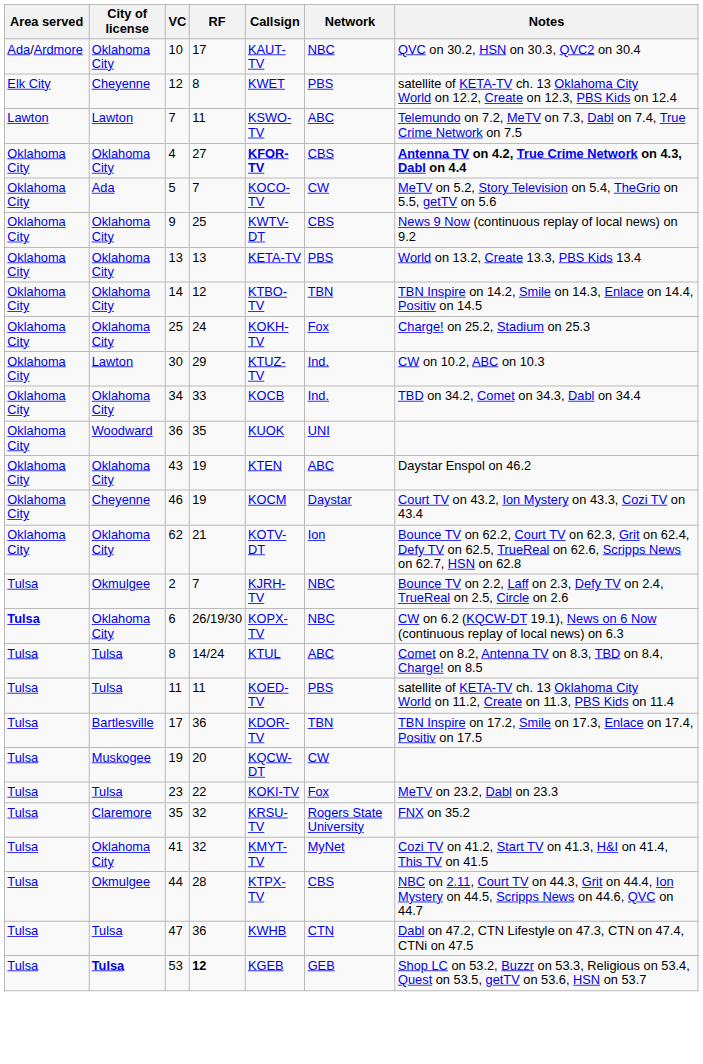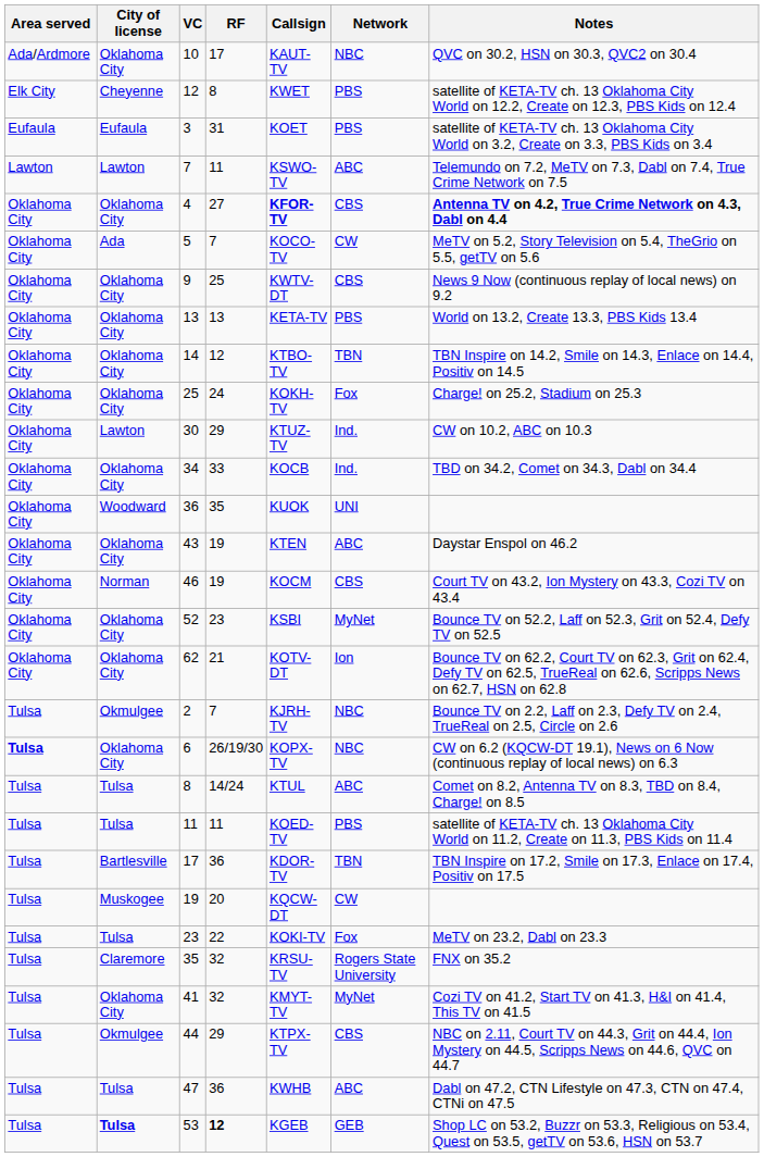 <table class="sortable wikitable" style="margin: 1em 1em 1em 0; background: #f9f9f9;">
 <tr>
 <th>Area served</th>
 <th>City of license</th>
 <th>VC</th>
 <th>RF</th>
 <th>Callsign</th>
 <th>Network</th>
 <th class="unsortable">Notes</th>
 </tr>
 <tr style="vertical-align: top; text-align: left;">
 <td><a href='#'>Ada</a>/<a href='#'>Ardmore</a></td>
 <td><a href='#'>Oklahoma City</a></td>
 <td>10</td>
 <td>17</td>
 <td><a href='#'>KAUT-TV</a></td>
 <td><a href='#'>NBC</a></td>
 <td><a href='#'>QVC</a> on 30.2, <a href='#'>HSN</a> on 30.3, <a href='#'>QVC2</a> on 30.4</td>
 </tr>
 <tr style="vertical-align: top; text-align: left;">
 <td><a href='#'>Elk City</a></td>
 <td><a href='#'>Cheyenne</a></td>
 <td>12</td>
 <td>8</td>
 <td><a href='#'>KWET</a></td>
 <td><a href='#'>PBS</a></td>
 <td>satellite of <a href='#'>KETA-TV</a> ch. 13 <a href='#'>Oklahoma City</a><br><a href='#'>World</a> on 12.2, <a href='#'>Create</a> on 12.3, <a href='#'>PBS Kids</a> on 12.4</td>
+</tr>
+<tr style="vertical-align: top; text-align: left;">
+<td><a href='#'>Eufaula</a></td>
+<td><a href='#'>Eufaula</a></td>
+<td>3</td>
+<td>31</td>
+<td><a href='#'>KOET</a></td>
+<td><a href='#'>PBS</a></td>
+<td>satellite of <a href='#'>KETA-TV</a> ch. 13 <a href='#'>Oklahoma City</a><br><a href='#'>World</a> on 3.2, <a href='#'>Create</a> on 3.3, <a href='#'>PBS Kids</a> on 3.4</td>
 </tr>
 <tr style="vertical-align: top; text-align: left;">
 <td><a href='#'>Lawton</a></td>
 <td><a href='#'>Lawton</a></td>
 <td>7</td>
 <td>11</td>
 <td><a href='#'>KSWO-TV</a></td>
 <td><a href='#'>ABC</a></td>
 <td><a href='#'>Telemundo</a> on 7.2, <a href='#'>MeTV</a> on 7.3, <a href='#'>Dabl</a> on 7.4, <a href='#'>True Crime Network</a> on 7.5</td>
 </tr>
 <tr style="vertical-align: top; text-align: left;">
 <td><a href='#'>Oklahoma City</a></td>
 <td><a href='#'>Oklahoma City</a></td>
 <td>4</td>
 <td>27</td>
 <td><strong><a href='#'>KFOR-TV</a></strong></td>
 <td><a href='#'>CBS</a></td>
 <td><strong><a href='#'>Antenna TV</a> on 4.2, <a href='#'>True Crime Network</a> on 4.3, <a href='#'>Dabl</a> on 4.4</strong></td>
 </tr>
 <tr style="vertical-align: top; text-align: left;">
 <td><a href='#'>Oklahoma City</a></td>
 <td><a href='#'>Ada</a></td>
 <td>5</td>
 <td>7</td>
 <td><a href='#'>KOCO-TV</a></td>
 <td><a href='#'>CW</a></td>
 <td><a href='#'>MeTV</a> on 5.2, <a href='#'>Story Television</a> on 5.4, <a href='#'>TheGrio</a> on 5.5, <a href='#'>getTV</a> on 5.6</td>
 </tr>
 <tr style="vertical-align: top; text-align: left;">
 <td><a href='#'>Oklahoma City</a></td>
 <td><a href='#'>Oklahoma City</a></td>
 <td>9</td>
 <td>25</td>
 <td><a href='#'>KWTV-DT</a></td>
 <td><a href='#'>CBS</a></td>
 <td><a href='#'>News 9 Now</a> (continuous replay of local news) on 9.2</td>
 </tr>
 <tr style="vertical-align: top; text-align: left;">
 <td><a href='#'>Oklahoma City</a></td>
 <td><a href='#'>Oklahoma City</a></td>
 <td>13</td>
 <td>13</td>
 <td><a href='#'>KETA-TV</a></td>
 <td><a href='#'>PBS</a></td>
 <td><a href='#'>World</a> on 13.2, <a href='#'>Create</a> 13.3, <a href='#'>PBS Kids</a> 13.4</td>
 </tr>
 <tr style="vertical-align: top; text-align: left;">
 <td><a href='#'>Oklahoma City</a></td>
 <td><a href='#'>Oklahoma City</a></td>
 <td>14</td>
 <td>12</td>
 <td><a href='#'>KTBO-TV</a></td>
 <td><a href='#'>TBN</a></td>
 <td><a href='#'>TBN Inspire</a> on 14.2, <a href='#'>Smile</a> on 14.3, <a href='#'>Enlace</a> on 14.4, <a href='#'>Positiv</a> on 14.5</td>
 </tr>
 <tr style="vertical-align: top; text-align: left;">
 <td><a href='#'>Oklahoma City</a></td>
 <td><a href='#'>Oklahoma City</a></td>
 <td>25</td>
 <td>24</td>
 <td><a href='#'>KOKH-TV</a></td>
 <td><a href='#'>Fox</a></td>
 <td><a href='#'>Charge!</a> on 25.2, <a href='#'>Stadium</a> on 25.3</td>
 </tr>
 <tr style="vertical-align: top; text-align: left;">
 <td><a href='#'>Oklahoma City</a></td>
 <td><a href='#'>Lawton</a></td>
 <td>30</td>
 <td>29</td>
 <td><a href='#'>KTUZ-TV</a></td>
 <td><a href='#'>Ind.</a></td>
 <td><a href='#'>CW</a> on 10.2, <a href='#'>ABC</a> on 10.3</td>
 </tr>
 <tr style="vertical-align: top; text-align: left;">
 <td><a href='#'>Oklahoma City</a></td>
 <td><a href='#'>Oklahoma City</a></td>
 <td>34</td>
 <td>33</td>
 <td><a href='#'>KOCB</a></td>
 <td><a href='#'>Ind.</a></td>
 <td><a href='#'>TBD</a> on 34.2, <a href='#'>Comet</a> on 34.3, <a href='#'>Dabl</a> on 34.4</td>
 </tr>
 <tr style="vertical-align: top; text-align: left;">
 <td><a href='#'>Oklahoma City</a></td>
 <td><a href='#'>Woodward</a></td>
 <td>36</td>
 <td>35</td>
 <td><a href='#'>KUOK</a></td>
 <td><a href='#'>UNI</a></td>
 <td></td>
 </tr>
 <tr style="vertical-align: top; text-align: left;">
 <td><a href='#'>Oklahoma City</a></td>
 <td><a href='#'>Oklahoma City</a></td>
 <td>43</td>
 <td>19</td>
 <td><a href='#'>KTEN</a></td>
 <td><a href='#'>ABC</a></td>
 <td>Daystar Enspol on 46.2</td>
 </tr>
 <tr style="vertical-align: top; text-align: left;">
 <td><a href='#'>Oklahoma City</a></td>
-<td><a href='#'>Cheyenne</a></td>
+<td><a href='#'>Norman</a></td>
 <td>46</td>
 <td>19</td>
 <td><a href='#'>KOCM</a></td>
-<td><a href='#'>Daystar</a></td>
+<td><a href='#'>CBS</a></td>
 <td><a href='#'>Court TV</a> on 43.2, <a href='#'>Ion Mystery</a> on 43.3, <a href='#'>Cozi TV</a> on 43.4</td>
+</tr>
+<tr style="vertical-align: top; text-align: left;">
+<td><a href='#'>Oklahoma City</a></td>
+<td><a href='#'>Oklahoma City</a></td>
+<td>52</td>
+<td>23</td>
+<td><a href='#'>KSBI</a></td>
+<td><a href='#'>MyNet</a></td>
+<td><a href='#'>Bounce TV</a> on 52.2, <a href='#'>Laff</a> on 52.3, <a href='#'>Grit</a> on 52.4, <a href='#'>Defy TV</a> on 52.5</td>
 </tr>
 <tr style="vertical-align: top; text-align: left;">
 <td><a href='#'>Oklahoma City</a></td>
 <td><a href='#'>Oklahoma City</a></td>
 <td>62</td>
 <td>21</td>
 <td><a href='#'>KOTV-DT</a></td>
 <td><a href='#'>Ion</a></td>
 <td><a href='#'>Bounce TV</a> on 62.2, <a href='#'>Court TV</a> on 62.3, <a href='#'>Grit</a> on 62.4, <a href='#'>Defy TV</a> on 62.5, <a href='#'>TrueReal</a> on 62.6, <a href='#'>Scripps News</a> on 62.7, <a href='#'>HSN</a> on 62.8</td>
 </tr>
 <tr style="vertical-align: top; text-align: left;">
 <td><a href='#'>Tulsa</a></td>
 <td><a href='#'>Okmulgee</a></td>
 <td>2</td>
 <td>7</td>
 <td><a href='#'>KJRH-TV</a></td>
 <td><a href='#'>NBC</a></td>
 <td><a href='#'>Bounce TV</a> on 2.2, <a href='#'>Laff</a> on 2.3, <a href='#'>Defy TV</a> on 2.4, <a href='#'>TrueReal</a> on 2.5, <a href='#'>Circle</a> on 2.6</td>
 </tr>
 <tr style="vertical-align: top; text-align: left;">
 <td><strong><a href='#'>Tulsa</a></strong></td>
 <td><a href='#'>Oklahoma City</a></td>
 <td>6</td>
 <td>26/19/30</td>
 <td><a href='#'>KOPX-TV</a></td>
 <td><a href='#'>NBC</a></td>
 <td><a href='#'>CW</a> on 6.2 (<a href='#'>KQCW-DT</a> 19.1), <a href='#'>News on 6 Now</a> (continuous replay of local news) on 6.3</td>
 </tr>
 <tr style="vertical-align: top; text-align: left;">
 <td><a href='#'>Tulsa</a></td>
 <td><a href='#'>Tulsa</a></td>
 <td>8</td>
 <td>14/24</td>
 <td><a href='#'>KTUL</a></td>
 <td><a href='#'>ABC</a></td>
 <td><a href='#'>Comet</a> on 8.2, <a href='#'>Antenna TV</a> on 8.3, <a href='#'>TBD</a> on 8.4, <a href='#'>Charge!</a> on 8.5</td>
 </tr>
 <tr style="vertical-align: top; text-align: left;">
 <td><a href='#'>Tulsa</a></td>
 <td><a href='#'>Tulsa</a></td>
 <td>11</td>
 <td>11</td>
 <td><a href='#'>KOED-TV</a></td>
 <td><a href='#'>PBS</a></td>
 <td>satellite of <a href='#'>KETA-TV</a> ch. 13 <a href='#'>Oklahoma City</a><br><a href='#'>World</a> on 11.2, <a href='#'>Create</a> on 11.3, <a href='#'>PBS Kids</a> on 11.4</td>
 </tr>
 <tr style="vertical-align: top; text-align: left;">
 <td><a href='#'>Tulsa</a></td>
 <td><a href='#'>Bartlesville</a></td>
 <td>17</td>
 <td>36</td>
 <td><a href='#'>KDOR-TV</a></td>
 <td><a href='#'>TBN</a></td>
 <td><a href='#'>TBN Inspire</a> on 17.2, <a href='#'>Smile</a> on 17.3, <a href='#'>Enlace</a> on 17.4, <a href='#'>Positiv</a> on 17.5</td>
 </tr>
 <tr style="vertical-align: top; text-align: left;">
 <td><a href='#'>Tulsa</a></td>
 <td><a href='#'>Muskogee</a></td>
 <td>19</td>
 <td>20</td>
 <td><a href='#'>KQCW-DT</a></td>
 <td><a href='#'>CW</a></td>
 <td></td>
 </tr>
 <tr style="vertical-align: top; text-align: left;">
 <td><a href='#'>Tulsa</a></td>
 <td><a href='#'>Tulsa</a></td>
 <td>23</td>
 <td>22</td>
 <td><a href='#'>KOKI-TV</a></td>
 <td><a href='#'>Fox</a></td>
 <td><a href='#'>MeTV</a> on 23.2, <a href='#'>Dabl</a> on 23.3</td>
 </tr>
 <tr style="vertical-align: top; text-align: left;">
 <td><a href='#'>Tulsa</a></td>
 <td><a href='#'>Claremore</a></td>
 <td>35</td>
 <td>32</td>
 <td><a href='#'>KRSU-TV</a></td>
 <td><a href='#'>Rogers State University</a></td>
 <td><a href='#'>FNX</a> on 35.2</td>
 </tr>
 <tr style="vertical-align: top; text-align: left;">
 <td><a href='#'>Tulsa</a></td>
 <td><a href='#'>Oklahoma City</a></td>
 <td>41</td>
 <td>32</td>
 <td><a href='#'>KMYT-TV</a></td>
 <td><a href='#'>MyNet</a></td>
 <td><a href='#'>Cozi TV</a> on 41.2, <a href='#'>Start TV</a> on 41.3, <a href='#'>H&I</a> on 41.4, <a href='#'>This TV</a> on 41.5</td>
 </tr>
 <tr style="vertical-align: top; text-align: left;">
 <td><a href='#'>Tulsa</a></td>
 <td><a href='#'>Okmulgee</a></td>
 <td>44</td>
-<td>28</td>
+<td>29</td>
 <td><a href='#'>KTPX-TV</a></td>
 <td><a href='#'>CBS</a></td>
 <td><a href='#'>NBC</a> on <a href='#'>2.11</a>, <a href='#'>Court TV</a> on 44.3, <a href='#'>Grit</a> on 44.4, <a href='#'>Ion Mystery</a> on 44.5, <a href='#'>Scripps News</a> on 44.6, <a href='#'>QVC</a> on 44.7</td>
 </tr>
 <tr style="vertical-align: top; text-align: left;">
 <td><a href='#'>Tulsa</a></td>
 <td><a href='#'>Tulsa</a></td>
 <td>47</td>
 <td>36</td>
 <td><a href='#'>KWHB</a></td>
-<td><a href='#'>CTN</a></td>
+<td><a href='#'>ABC</a></td>
 <td><a href='#'>Dabl</a> on 47.2, CTN Lifestyle on 47.3, CTN on 47.4, CTNi on 47.5</td>
 </tr>
 <tr style="vertical-align: top; text-align: left;">
 <td><a href='#'>Tulsa</a></td>
 <td><strong><a href='#'>Tulsa</a></strong></td>
 <td>53</td>
 <td><strong>12</strong></td>
 <td><a href='#'>KGEB</a></td>
 <td><a href='#'>GEB</a></td>
 <td><a href='#'>Shop LC</a> on 53.2, <a href='#'>Buzzr</a> on 53.3, Religious on 53.4, <a href='#'>Quest</a> on 53.5, <a href='#'>getTV</a> on 53.6, <a href='#'>HSN</a> on 53.7</td>
 </tr>
 </table>
